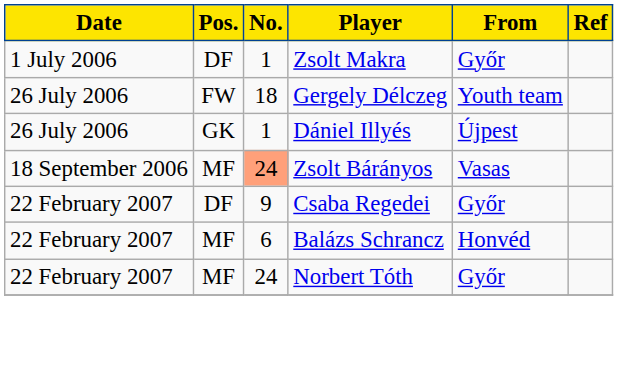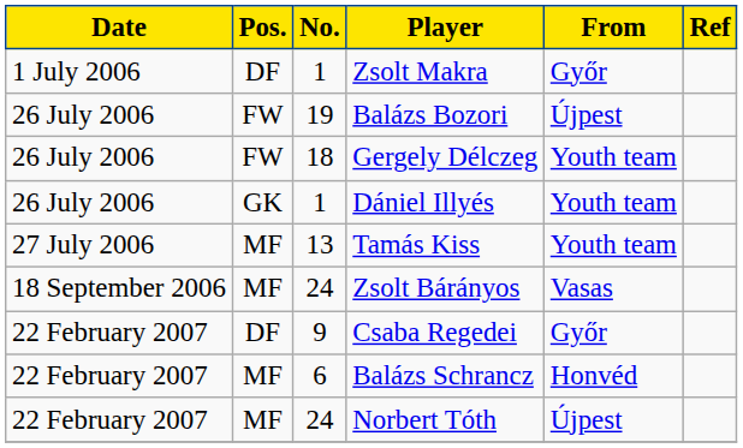 <table class="wikitable plainrowheaders sortable">
 <tr>
 <th style="background-color:#FDE500;color:black;border:1px solid #004292">Date</th>
 <th style="background-color:#FDE500;color:black;border:1px solid #004292">Pos.</th>
 <th style="background-color:#FDE500;color:black;border:1px solid #004292">No.</th>
 <th style="background-color:#FDE500;color:black;border:1px solid #004292">Player</th>
 <th style="background-color:#FDE500;color:black;border:1px solid #004292">From</th>
 <th style="background-color:#FDE500;color:black;border:1px solid #004292">Ref</th>
 </tr>
 <tr>
 <td>1 July 2006</td>
 <td style="text-align:center;">DF</td>
 <td style="text-align:center;">1</td>
 <td style="text-align:left;"> <a href='#'>Zsolt Makra</a></td>
 <td style="text-align:left;"><a href='#'>Győr</a></td>
 <td></td>
 </tr>
 <tr>
 <td>26 July 2006</td>
 <td style="text-align:center;">FW</td>
+<td style="text-align:center;">19</td>
+<td style="text-align:left;"> <a href='#'>Balázs Bozori</a></td>
+<td style="text-align:left;"><a href='#'>Újpest</a></td>
+<td></td>
+</tr>
+<tr>
+<td>26 July 2006</td>
+<td style="text-align:center;">FW</td>
 <td style="text-align:center;">18</td>
 <td style="text-align:left;"> <a href='#'>Gergely Délczeg</a></td>
 <td style="text-align:left;"><a href='#'>Youth team</a></td>
 <td></td>
 </tr>
 <tr>
 <td>26 July 2006</td>
 <td style="text-align:center;">GK</td>
 <td style="text-align:center;">1</td>
 <td style="text-align:left;"> <a href='#'>Dániel Illyés</a></td>
-<td style="text-align:left;"><a href='#'>Újpest</a></td>
+<td style="text-align:left;"><a href='#'>Youth team</a></td>
+<td></td>
+</tr>
+<tr>
+<td>27 July 2006</td>
+<td style="text-align:center;">MF</td>
+<td style="text-align:center;">13</td>
+<td style="text-align:left;"> <a href='#'>Tamás Kiss</a></td>
+<td style="text-align:left;"><a href='#'>Youth team</a></td>
 <td></td>
 </tr>
 <tr>
 <td>18 September 2006</td>
 <td style="text-align:center;">MF</td>
-<td style="background: lightsalmon; text-align:center;">24</td>
+<td style="text-align:center;">24</td>
 <td style="text-align:left;"> <a href='#'>Zsolt Bárányos</a></td>
 <td style="text-align:left;"><a href='#'>Vasas</a></td>
 <td></td>
 </tr>
 <tr>
 <td>22 February 2007</td>
 <td style="text-align:center;">DF</td>
 <td style="text-align:center;">9</td>
 <td style="text-align:left;"> <a href='#'>Csaba Regedei</a></td>
 <td style="text-align:left;"><a href='#'>Győr</a></td>
 <td></td>
 </tr>
 <tr>
 <td>22 February 2007</td>
 <td style="text-align:center;">MF</td>
 <td style="text-align:center;">6</td>
 <td style="text-align:left;"> <a href='#'>Balázs Schrancz</a></td>
 <td style="text-align:left;"><a href='#'>Honvéd</a></td>
 <td></td>
 </tr>
 <tr>
 <td>22 February 2007</td>
 <td style="text-align:center;">MF</td>
 <td style="text-align:center;">24</td>
 <td style="text-align:left;"> <a href='#'>Norbert Tóth</a></td>
-<td style="text-align:left;"><a href='#'>Győr</a></td>
+<td style="text-align:left;"><a href='#'>Újpest</a></td>
 <td></td>
 </tr>
 <tr>
 </tr>
 </table>
